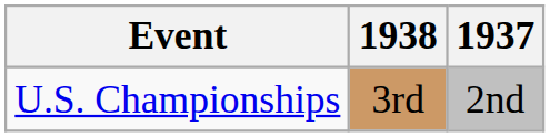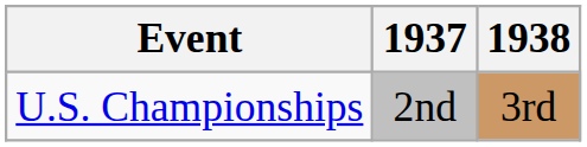 <table class="wikitable">
 <tr>
 <th>Event</th>
+<th>1937</th>
 <th>1938</th>
-<th>1937</th>
 </tr>
 <tr>
 <td><a href='#'>U.S. Championships</a></td>
+<td align="center" bgcolor="silver">2nd</td>
 <td align="center" bgcolor="cc9966">3rd</td>
-<td align="center" bgcolor="silver">2nd</td>
 </tr>
 </table>
